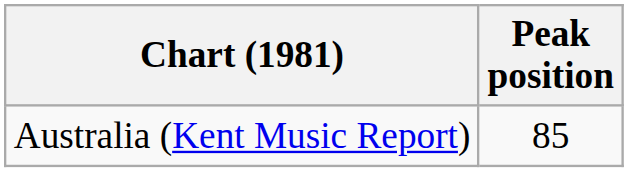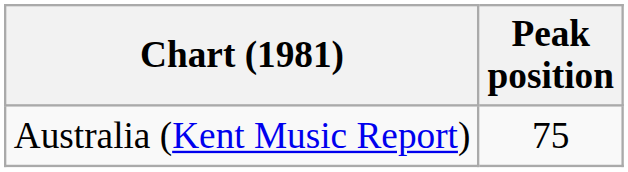 <table class="wikitable">
 <tr>
 <th>Chart (1981)</th>
 <th>Peak<br>position</th>
 </tr>
 <tr>
 <td>Australia (<a href='#'>Kent Music Report</a>)</td>
-<td align="center">85</td>
+<td align="center">75</td>
 </tr>
 </table>
